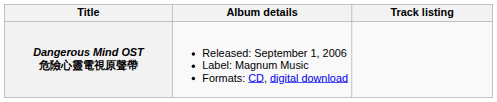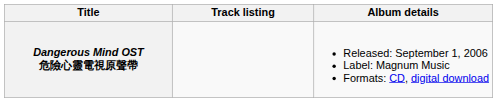 <table class="wikitable plainrowheaders" style="text-align:center;">
 <tr>
 <th style="width:15em;">Title</th>
+<th style="width:200px;">Track listing</th>
 <th style="width:16em;">Album details</th>
-<th style="width:200px;">Track listing</th>
 </tr>
 <tr>
 <th scope="row"><em>Dangerous Mind OST</em> <br>危險心靈電視原聲帶</th>
+<td align="center"></td>
 <td align="left"><br><ul><li>Released: September 1, 2006</li><li>Label: Magnum Music</li><li>Formats: <a href='#'>CD</a>, <a href='#'>digital download</a></li></ul></td>
-<td align="center"></td>
 </tr>
 </table>
